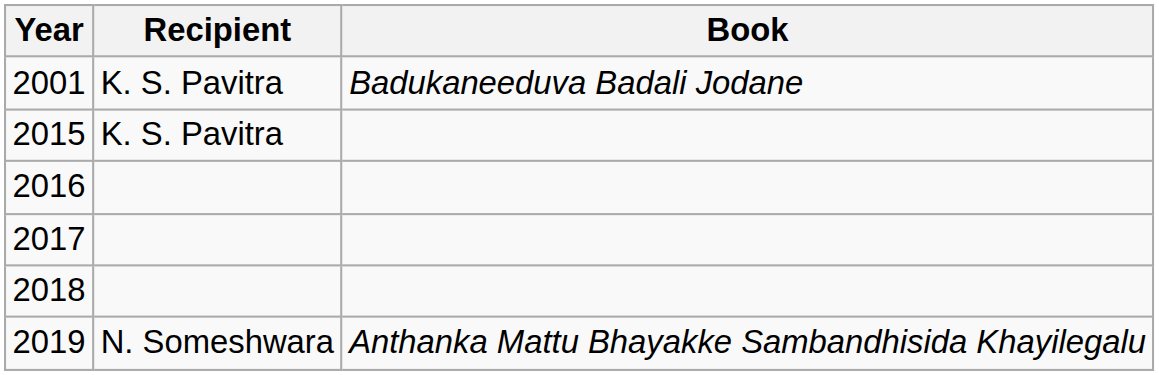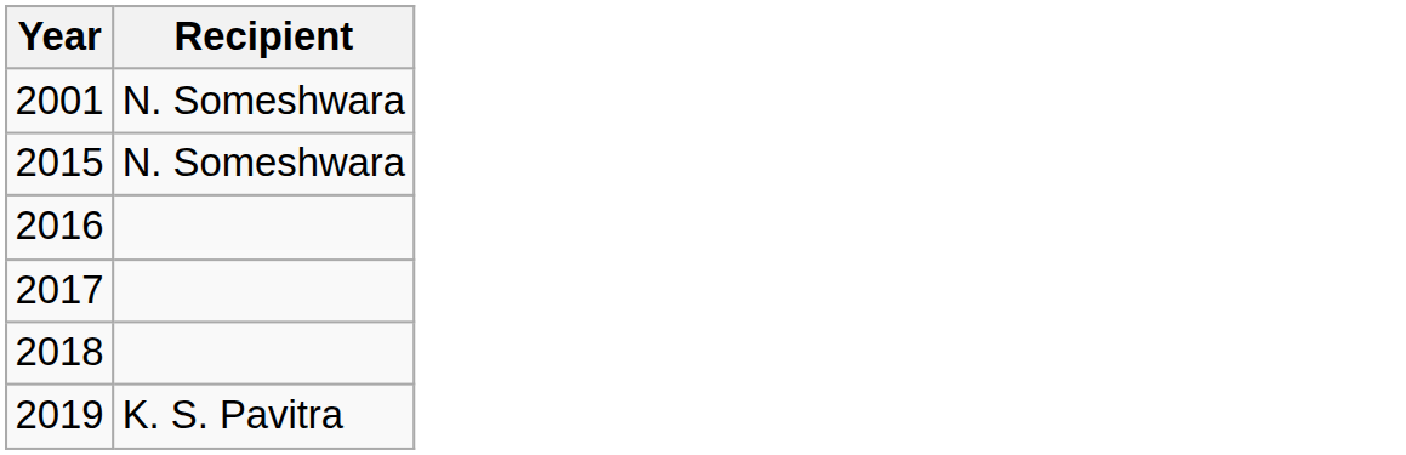 <table class="wikitable sortable">
 <tr>
 <th>Year</th>
 <th>Recipient</th>
-<th>Book</th>
 </tr>
 <tr>
 <td>2001</td>
-<td>K. S. Pavitra</td>
-<td><em>Badukaneeduva Badali Jodane</em></td>
+<td>N. Someshwara</td>
 </tr>
 <tr>
 <td>2015</td>
-<td>K. S. Pavitra</td>
-<td></td>
+<td>N. Someshwara</td>
 </tr>
 <tr>
 <td>2016</td>
-<td></td>
 <td></td>
 </tr>
 <tr>
 <td>2017</td>
 <td></td>
-<td></td>
 </tr>
 <tr>
 <td>2018</td>
 <td></td>
-<td></td>
 </tr>
 <tr>
 <td>2019</td>
-<td>N. Someshwara</td>
-<td><em>Anthanka Mattu Bhayakke Sambandhisida Khayilegalu</em></td>
+<td>K. S. Pavitra</td>
 </tr>
 </table>
